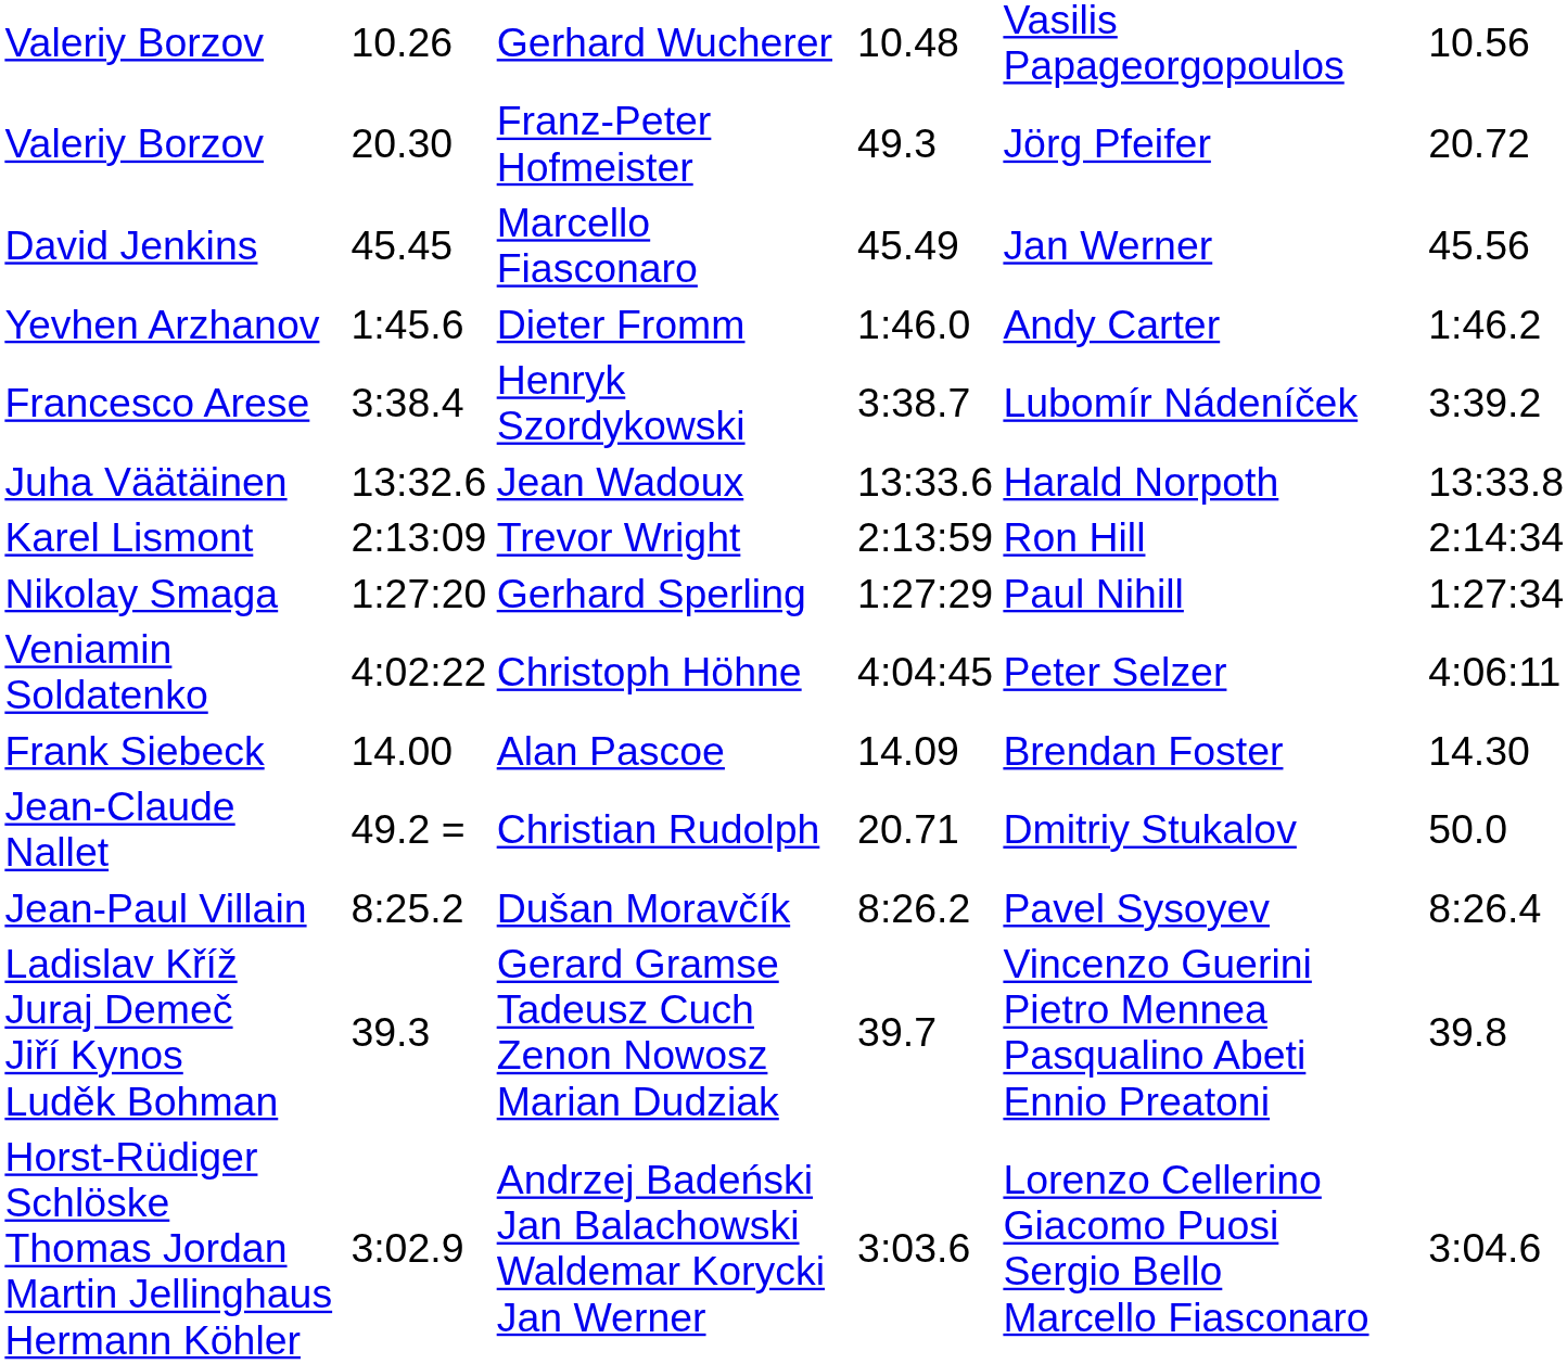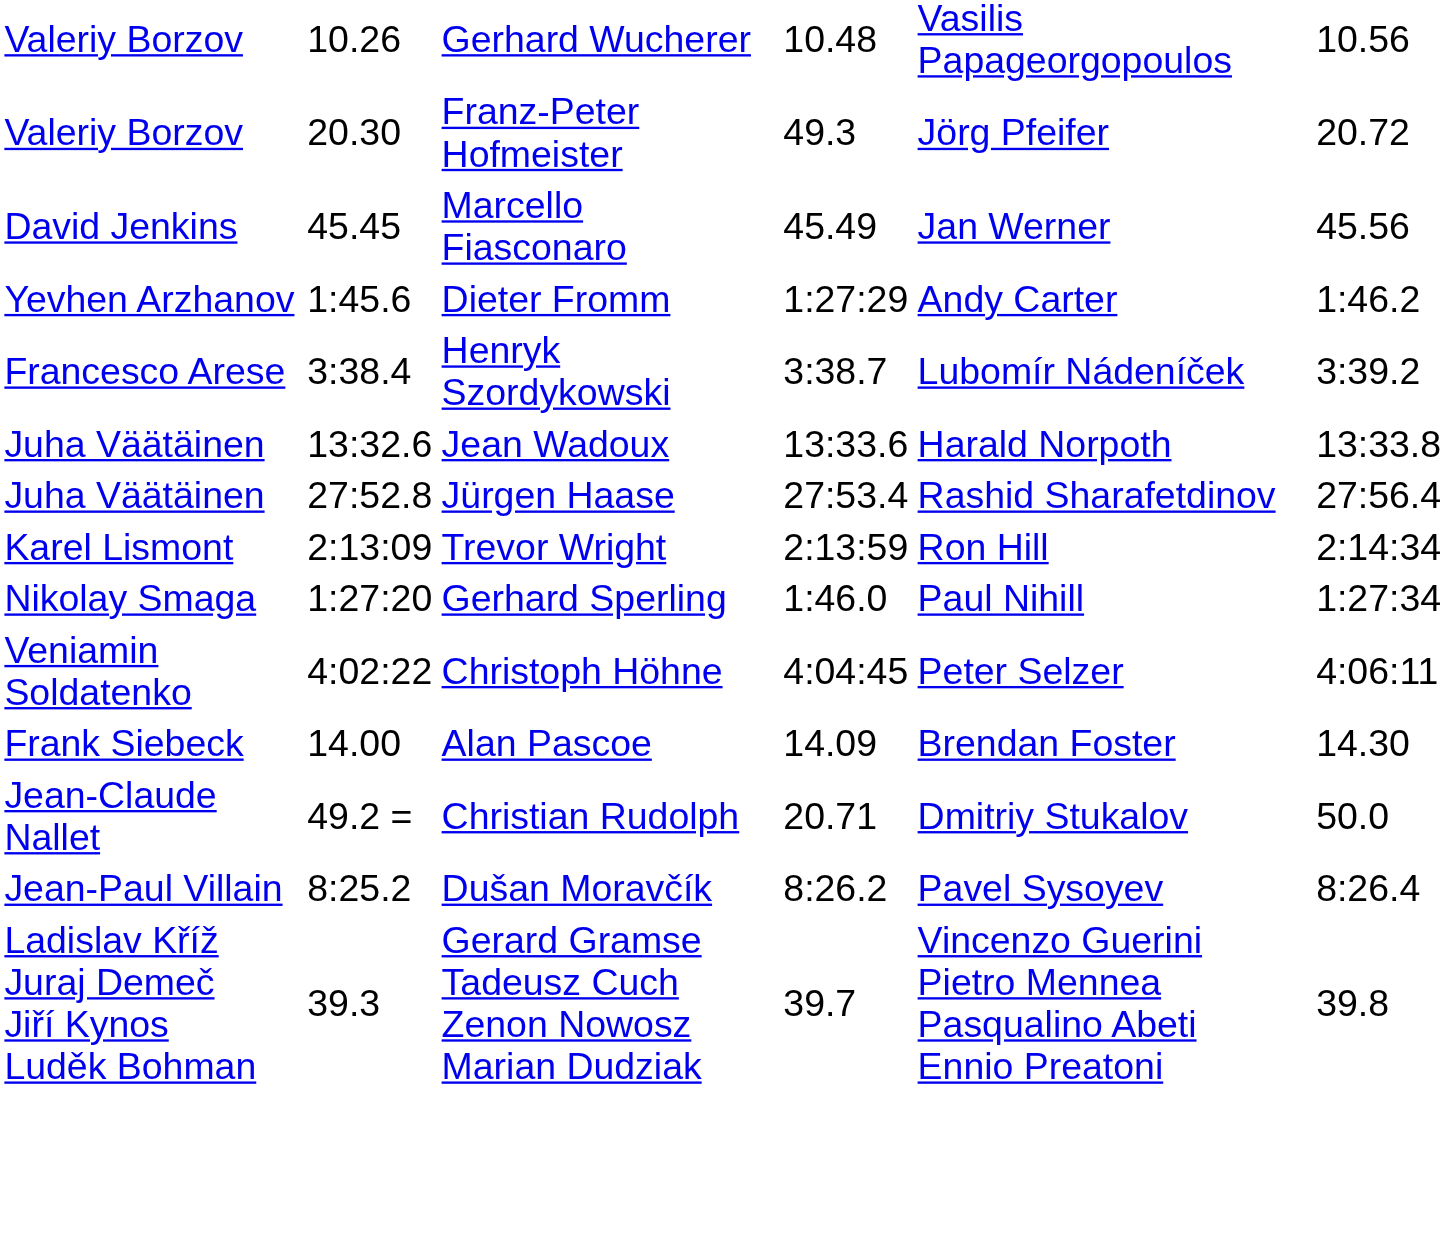 <table>
 <tr>
 <td></td>
 <td><a href='#'>Valeriy Borzov</a><br></td>
 <td>10.26 </td>
 <td><a href='#'>Gerhard Wucherer</a><br></td>
 <td>10.48</td>
 <td><a href='#'>Vasilis Papageorgopoulos</a><br></td>
 <td>10.56</td>
 </tr>
 <tr>
 <td></td>
 <td><a href='#'>Valeriy Borzov</a><br></td>
 <td>20.30 </td>
 <td><a href='#'>Franz-Peter Hofmeister</a><br></td>
 <td>49.3</td>
 <td><a href='#'>Jörg Pfeifer</a><br></td>
 <td>20.72</td>
 </tr>
 <tr>
 <td></td>
 <td><a href='#'>David Jenkins</a><br></td>
 <td>45.45 </td>
 <td><a href='#'>Marcello Fiasconaro</a><br></td>
 <td>45.49</td>
 <td><a href='#'>Jan Werner</a><br></td>
 <td>45.56</td>
 </tr>
 <tr>
 <td></td>
 <td><a href='#'>Yevhen Arzhanov</a><br></td>
 <td>1:45.6 </td>
 <td><a href='#'>Dieter Fromm</a><br></td>
-<td>1:46.0</td>
+<td>1:27:29</td>
 <td><a href='#'>Andy Carter</a><br></td>
 <td>1:46.2</td>
 </tr>
 <tr>
 <td></td>
 <td><a href='#'>Francesco Arese</a><br></td>
 <td>3:38.4 </td>
 <td><a href='#'>Henryk Szordykowski</a><br></td>
 <td>3:38.7</td>
 <td><a href='#'>Lubomír Nádeníček</a><br></td>
 <td>3:39.2</td>
 </tr>
 <tr>
 <td></td>
 <td><a href='#'>Juha Väätäinen</a><br></td>
 <td>13:32.6 </td>
 <td><a href='#'>Jean Wadoux</a><br></td>
 <td>13:33.6</td>
 <td><a href='#'>Harald Norpoth</a><br></td>
 <td>13:33.8</td>
 </tr>
 <tr>
 <td></td>
+<td><a href='#'>Juha Väätäinen</a><br></td>
+<td>27:52.8 </td>
+<td><a href='#'>Jürgen Haase</a><br></td>
+<td>27:53.4</td>
+<td><a href='#'>Rashid Sharafetdinov</a><br></td>
+<td>27:56.4</td>
+</tr>
+<tr>
+<td></td>
 <td><a href='#'>Karel Lismont</a><br></td>
 <td>2:13:09 </td>
 <td><a href='#'>Trevor Wright</a><br></td>
 <td>2:13:59</td>
 <td><a href='#'>Ron Hill</a><br></td>
 <td>2:14:34</td>
 </tr>
 <tr>
 <td></td>
 <td><a href='#'>Nikolay Smaga</a><br></td>
 <td>1:27:20 </td>
 <td><a href='#'>Gerhard Sperling</a><br></td>
-<td>1:27:29</td>
+<td>1:46.0</td>
 <td><a href='#'>Paul Nihill</a><br></td>
 <td>1:27:34</td>
 </tr>
 <tr>
 <td></td>
 <td><a href='#'>Veniamin Soldatenko</a><br></td>
 <td>4:02:22 </td>
 <td><a href='#'>Christoph Höhne</a><br></td>
 <td>4:04:45</td>
 <td><a href='#'>Peter Selzer</a><br></td>
 <td>4:06:11</td>
 </tr>
 <tr>
 <td></td>
 <td><a href='#'>Frank Siebeck</a><br></td>
 <td>14.00</td>
 <td><a href='#'>Alan Pascoe</a><br></td>
 <td>14.09</td>
 <td><a href='#'>Brendan Foster</a><br></td>
 <td>14.30</td>
 </tr>
 <tr>
 <td></td>
 <td><a href='#'>Jean-Claude Nallet</a><br></td>
 <td>49.2 =</td>
 <td><a href='#'>Christian Rudolph</a><br></td>
 <td>20.71</td>
 <td><a href='#'>Dmitriy Stukalov</a><br></td>
 <td>50.0</td>
 </tr>
 <tr>
 <td></td>
 <td><a href='#'>Jean-Paul Villain</a><br></td>
 <td>8:25.2</td>
 <td><a href='#'>Dušan Moravčík</a><br></td>
 <td>8:26.2</td>
 <td><a href='#'>Pavel Sysoyev</a><br></td>
 <td>8:26.4</td>
 </tr>
 <tr>
 <td></td>
 <td><a href='#'>Ladislav Kříž</a><br><a href='#'>Juraj Demeč</a><br><a href='#'>Jiří Kynos</a><br><a href='#'>Luděk Bohman</a> <br></td>
 <td>39.3</td>
 <td><a href='#'>Gerard Gramse</a><br><a href='#'>Tadeusz Cuch</a><br><a href='#'>Zenon Nowosz</a><br><a href='#'>Marian Dudziak</a><br></td>
 <td>39.7</td>
 <td><a href='#'>Vincenzo Guerini</a><br><a href='#'>Pietro Mennea</a><br><a href='#'>Pasqualino Abeti</a><br><a href='#'>Ennio Preatoni</a> <br></td>
 <td>39.8</td>
 </tr>
-<tr>
-<td></td>
-<td><a href='#'>Horst-Rüdiger Schlöske</a><br><a href='#'>Thomas Jordan</a><br><a href='#'>Martin Jellinghaus</a><br><a href='#'>Hermann Köhler</a> <br></td>
-<td>3:02.9</td>
-<td><a href='#'>Andrzej Badeński</a><br><a href='#'>Jan Balachowski</a><br><a href='#'>Waldemar Korycki</a><br><a href='#'>Jan Werner</a><br></td>
-<td>3:03.6</td>
-<td><a href='#'>Lorenzo Cellerino</a><br><a href='#'>Giacomo Puosi</a><br><a href='#'>Sergio Bello</a><br><a href='#'>Marcello Fiasconaro</a><br></td>
-<td>3:04.6</td>
-</tr>
 </table>
